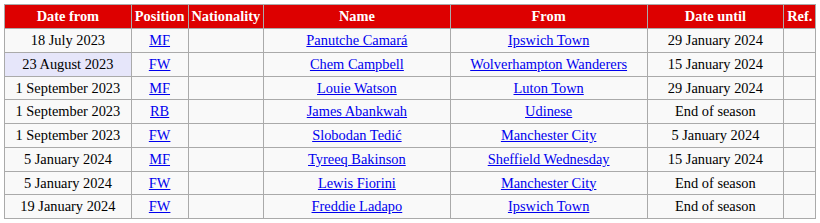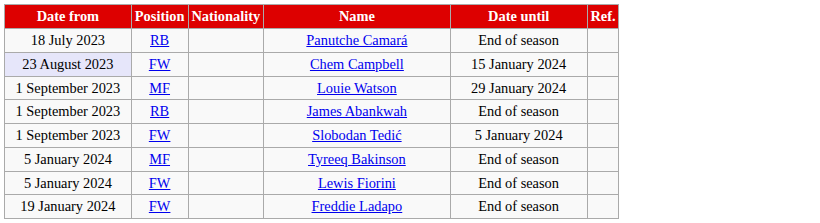 <table class="wikitable"  style="text-align:center; font-size:90%; ">
 <tr>
 <th style="background:#DD0000; color:white; width:120px;">Date from</th>
 <th style="background:#DD0000; color:white; width:50px;">Position</th>
 <th style="background:#DD0000; color:white; width:50px;">Nationality</th>
 <th style="background:#DD0000; color:white; width:180px;">Name</th>
-<th style="background:#DD0000; color:white; width:190px;">From</th>
 <th style="background:#DD0000; color:white; width:130px;">Date until</th>
 <th style="background:#DD0000; color:white; width:25px;">Ref.</th>
 </tr>
 <tr>
 <td>18 July 2023</td>
-<td><a href='#'>MF</a></td>
+<td><a href='#'>RB</a></td>
 <td></td>
 <td><a href='#'>Panutche Camará</a></td>
-<td> <a href='#'>Ipswich Town</a></td>
-<td>29 January 2024</td>
+<td>End of season</td>
 <td></td>
 </tr>
 <tr>
 <td style="background: lavender;">23 August 2023</td>
 <td><a href='#'>FW</a></td>
 <td></td>
 <td><a href='#'>Chem Campbell</a></td>
-<td> <a href='#'>Wolverhampton Wanderers</a></td>
 <td>15 January 2024</td>
 <td></td>
 </tr>
 <tr>
 <td>1 September 2023</td>
 <td><a href='#'>MF</a></td>
 <td></td>
 <td><a href='#'>Louie Watson</a></td>
-<td> <a href='#'>Luton Town</a></td>
 <td>29 January 2024</td>
 <td></td>
 </tr>
 <tr>
 <td>1 September 2023</td>
 <td><a href='#'>RB</a></td>
 <td></td>
 <td><a href='#'>James Abankwah</a></td>
-<td> <a href='#'>Udinese</a></td>
 <td>End of season</td>
 <td></td>
 </tr>
 <tr>
 <td>1 September 2023</td>
 <td><a href='#'>FW</a></td>
 <td></td>
 <td><a href='#'>Slobodan Tedić</a></td>
-<td> <a href='#'>Manchester City</a></td>
 <td>5 January 2024</td>
 <td></td>
 </tr>
 <tr>
 <td>5 January 2024</td>
 <td><a href='#'>MF</a></td>
 <td></td>
 <td><a href='#'>Tyreeq Bakinson</a></td>
-<td> <a href='#'>Sheffield Wednesday</a></td>
-<td>15 January 2024</td>
+<td>End of season</td>
 <td></td>
 </tr>
 <tr>
 <td>5 January 2024</td>
 <td><a href='#'>FW</a></td>
 <td></td>
 <td><a href='#'>Lewis Fiorini</a></td>
-<td> <a href='#'>Manchester City</a></td>
 <td>End of season</td>
 <td></td>
 </tr>
 <tr>
 <td>19 January 2024</td>
 <td><a href='#'>FW</a></td>
 <td></td>
 <td><a href='#'>Freddie Ladapo</a></td>
-<td> <a href='#'>Ipswich Town</a></td>
 <td>End of season</td>
 <td></td>
 </tr>
 </table>
